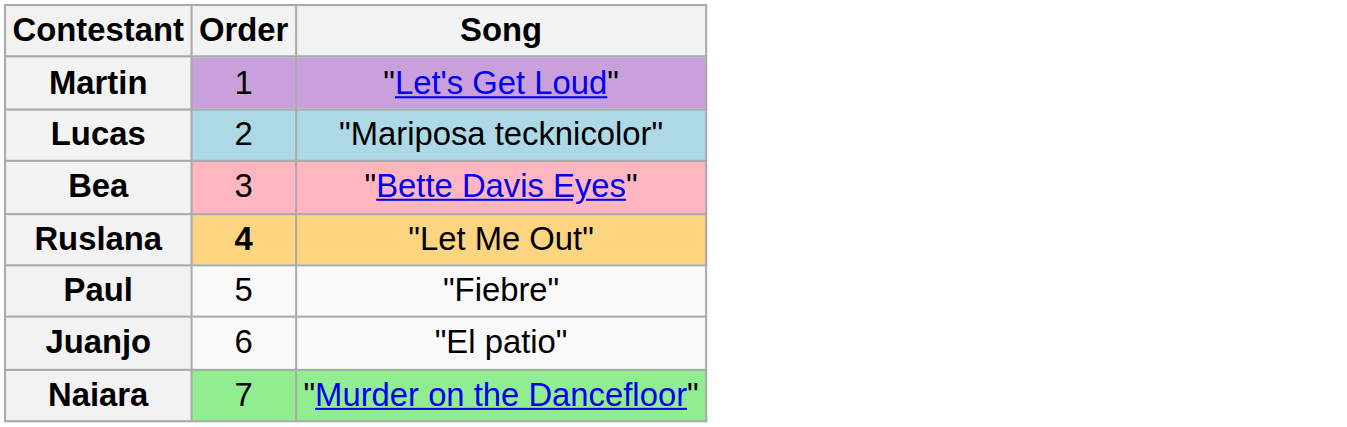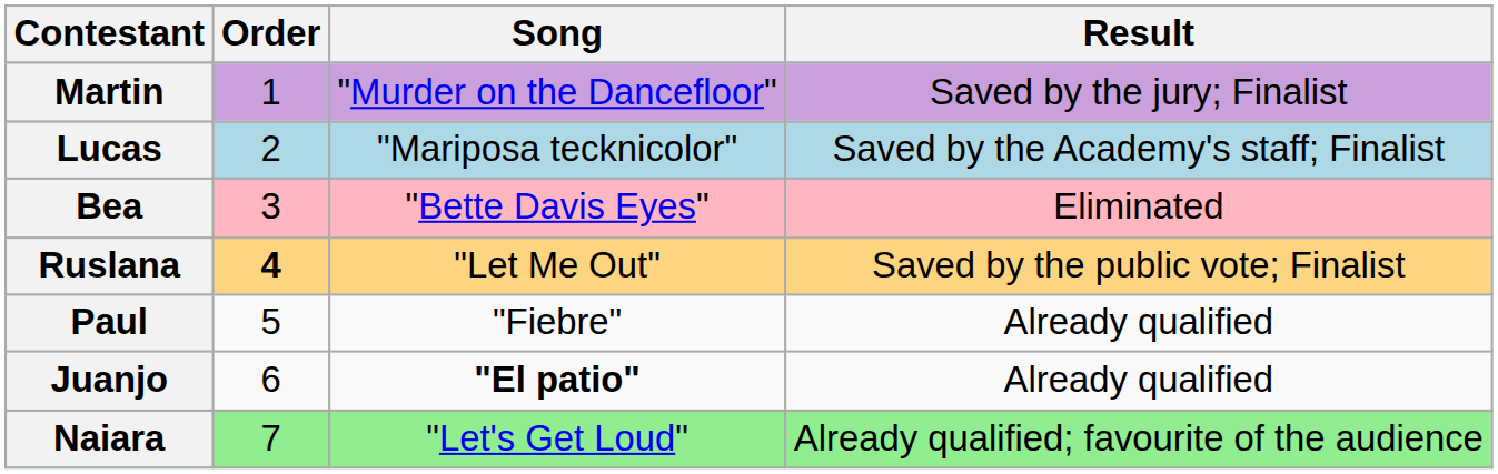 <table class="wikitable sortable plainrowheaders" style="text-align:center;">
 <tr>
 <th scope="col">Contestant</th>
 <th scope="col">Order</th>
 <th scope="col">Song</th>
+<th scope="col">Result</th>
 </tr>
 <tr style="background-color: #C9A0DC;;">
 <th scope="row">Martin</th>
 <td>1</td>
-<td>"<a href='#'>Let's Get Loud</a>"</td>
+<td>"<a href='#'>Murder on the Dancefloor</a>"</td>
+<td>Saved by the jury; Finalist</td>
 </tr>
 <tr bgcolor=lightblue>
 <th scope="row">Lucas</th>
 <td>2</td>
 <td>"Mariposa tecknicolor"</td>
+<td>Saved by the Academy's staff; Finalist</td>
 </tr>
 <tr bgcolor=lightpink>
 <th scope="row">Bea</th>
 <td>3</td>
 <td>"<a href='#'>Bette Davis Eyes</a>"</td>
+<td>Eliminated</td>
 </tr>
 <tr bgcolor=#fdd581>
 <th scope="row">Ruslana</th>
 <td><strong>4</strong></td>
 <td>"Let Me Out"</td>
+<td>Saved by the public vote; Finalist</td>
 </tr>
 <tr>
 <th scope="row">Paul</th>
 <td>5</td>
 <td>"Fiebre"</td>
+<td>Already qualified</td>
 </tr>
 <tr>
 <th scope="row">Juanjo</th>
 <td>6</td>
-<td>"El patio"</td>
+<td><strong>"El patio"</strong></td>
+<td>Already qualified</td>
 </tr>
 <tr bgcolor=lightgreen>
 <th scope="row">Naiara</th>
 <td>7</td>
-<td>"<a href='#'>Murder on the Dancefloor</a>"</td>
+<td>"<a href='#'>Let's Get Loud</a>"</td>
+<td>Already qualified; favourite of the audience</td>
 </tr>
 </table>
